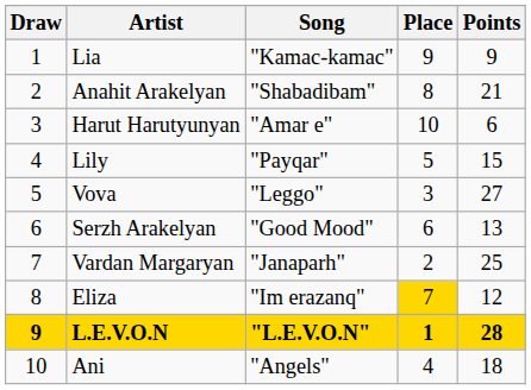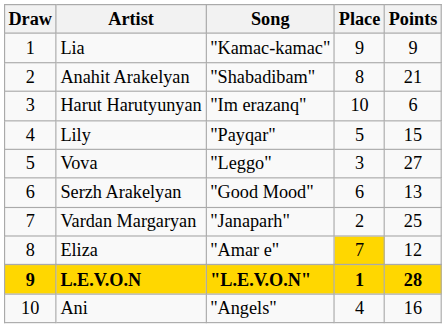 <table class="sortable wikitable" style="margin: 1em auto 1em auto; text-align:center;">
 <tr style="background:#ccc;">
 <th>Draw</th>
 <th>Artist</th>
 <th>Song</th>
 <th>Place</th>
 <th>Points</th>
 </tr>
 <tr>
 <td>1</td>
 <td align="left">Lia</td>
 <td align="left">"Kamac-kamac"</td>
 <td>9</td>
 <td>9</td>
 </tr>
 <tr>
 <td>2</td>
 <td align="left">Anahit Arakelyan</td>
 <td align="left">"Shabadibam"</td>
 <td>8</td>
 <td>21</td>
 </tr>
 <tr>
 <td>3</td>
 <td align="left">Harut Harutyunyan</td>
-<td align="left">"Amar e"</td>
+<td align="left">"Im erazanq"</td>
 <td>10</td>
 <td>6</td>
 </tr>
 <tr>
 <td>4</td>
 <td align="left">Lily</td>
 <td align="left">"Payqar"</td>
 <td>5</td>
 <td>15</td>
 </tr>
 <tr>
 <td>5</td>
 <td align="left">Vova</td>
 <td align="left">"Leggo"</td>
 <td>3</td>
 <td>27</td>
 </tr>
 <tr>
 <td>6</td>
 <td align="left">Serzh Arakelyan</td>
 <td align="left">"Good Mood"</td>
 <td>6</td>
 <td>13</td>
 </tr>
 <tr>
 <td>7</td>
 <td align="left">Vardan Margaryan</td>
 <td align="left">"Janaparh"</td>
 <td>2</td>
 <td>25</td>
 </tr>
 <tr>
 <td>8</td>
 <td align="left">Eliza</td>
-<td align="left">"Im erazanq"</td>
+<td align="left">"Amar e"</td>
 <td style="background: gold;">7</td>
 <td>12</td>
 </tr>
 <tr>
 </tr>
 <tr style="font-weight:bold; background:gold;">
 <td>9</td>
 <td align="left">L.E.V.O.N</td>
 <td align="left">"L.E.V.O.N"</td>
 <td>1</td>
 <td>28</td>
 </tr>
 <tr>
 <td>10</td>
 <td align="left">Ani</td>
 <td align="left">"Angels"</td>
 <td>4</td>
-<td>18</td>
+<td>16</td>
 </tr>
 </table>
